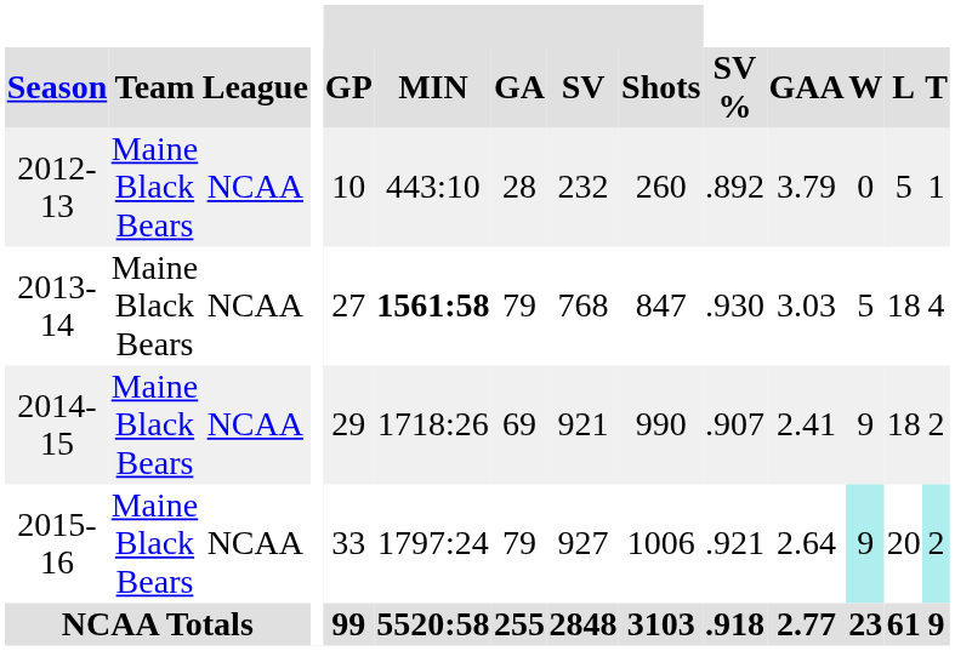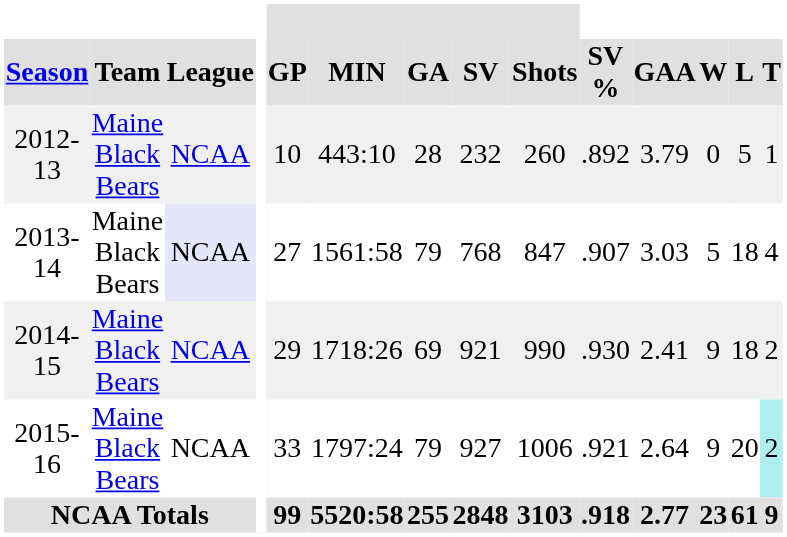 <table BORDER="0" CELLPADDING="1" CELLSPACING="0" width="50%" style="text-align:center">
 <tr bgcolor="#e0e0e0">
 <th colspan="3" bgcolor="#ffffff"> </th>
 <th rowspan="99" bgcolor="#ffffff"> </th>
 <th colspan="5"></th>
 </tr>
 <tr bgcolor="#e0e0e0">
 <th><a href='#'>Season</a></th>
 <th>Team</th>
 <th>League</th>
 <th>GP</th>
 <th>MIN</th>
 <th>GA</th>
 <th>SV</th>
 <th>Shots</th>
 <th>SV %</th>
 <th>GAA</th>
 <th>W</th>
 <th>L</th>
 <th>T</th>
 </tr>
 <tr bgcolor="#f0f0f0">
 <td>2012-13</td>
 <td><a href='#'>Maine Black Bears</a></td>
 <td><a href='#'>NCAA</a></td>
 <td>10</td>
 <td>443:10</td>
 <td>28</td>
 <td>232</td>
 <td>260</td>
 <td>.892</td>
 <td>3.79</td>
 <td>0</td>
 <td>5</td>
 <td>1</td>
 </tr>
 <tr>
 <td>2013-14</td>
 <td>Maine Black Bears</td>
-<td>NCAA</td>
+<td style="background: lavender;">NCAA</td>
 <td>27</td>
-<td><strong>1561:58</strong></td>
+<td>1561:58</td>
 <td>79</td>
 <td>768</td>
 <td>847</td>
-<td>.930</td>
+<td>.907</td>
 <td>3.03</td>
 <td>5</td>
 <td>18</td>
 <td>4</td>
 </tr>
 <tr bgcolor="#f0f0f0">
 <td>2014-15</td>
 <td><a href='#'>Maine Black Bears</a></td>
 <td><a href='#'>NCAA</a></td>
 <td>29</td>
 <td>1718:26</td>
 <td>69</td>
 <td>921</td>
 <td>990</td>
-<td>.907</td>
+<td>.930</td>
 <td>2.41</td>
 <td>9</td>
 <td>18</td>
 <td>2</td>
 </tr>
 <tr>
 <td>2015-16</td>
 <td><a href='#'>Maine Black Bears</a></td>
 <td>NCAA</td>
 <td>33</td>
 <td>1797:24</td>
 <td>79</td>
 <td>927</td>
 <td>1006</td>
 <td>.921</td>
 <td>2.64</td>
-<td style="background: paleturquoise;">9</td>
+<td>9</td>
 <td>20</td>
 <td style="background: paleturquoise;">2</td>
 </tr>
 <tr ALIGN="center" bgcolor="#e0e0e0">
 <th colspan="3">NCAA Totals</th>
 <th>99</th>
 <th>5520:58</th>
 <th>255</th>
 <th>2848</th>
 <th>3103</th>
 <th>.918</th>
 <th>2.77</th>
 <th>23</th>
 <th>61</th>
 <th>9</th>
 </tr>
 </table>
